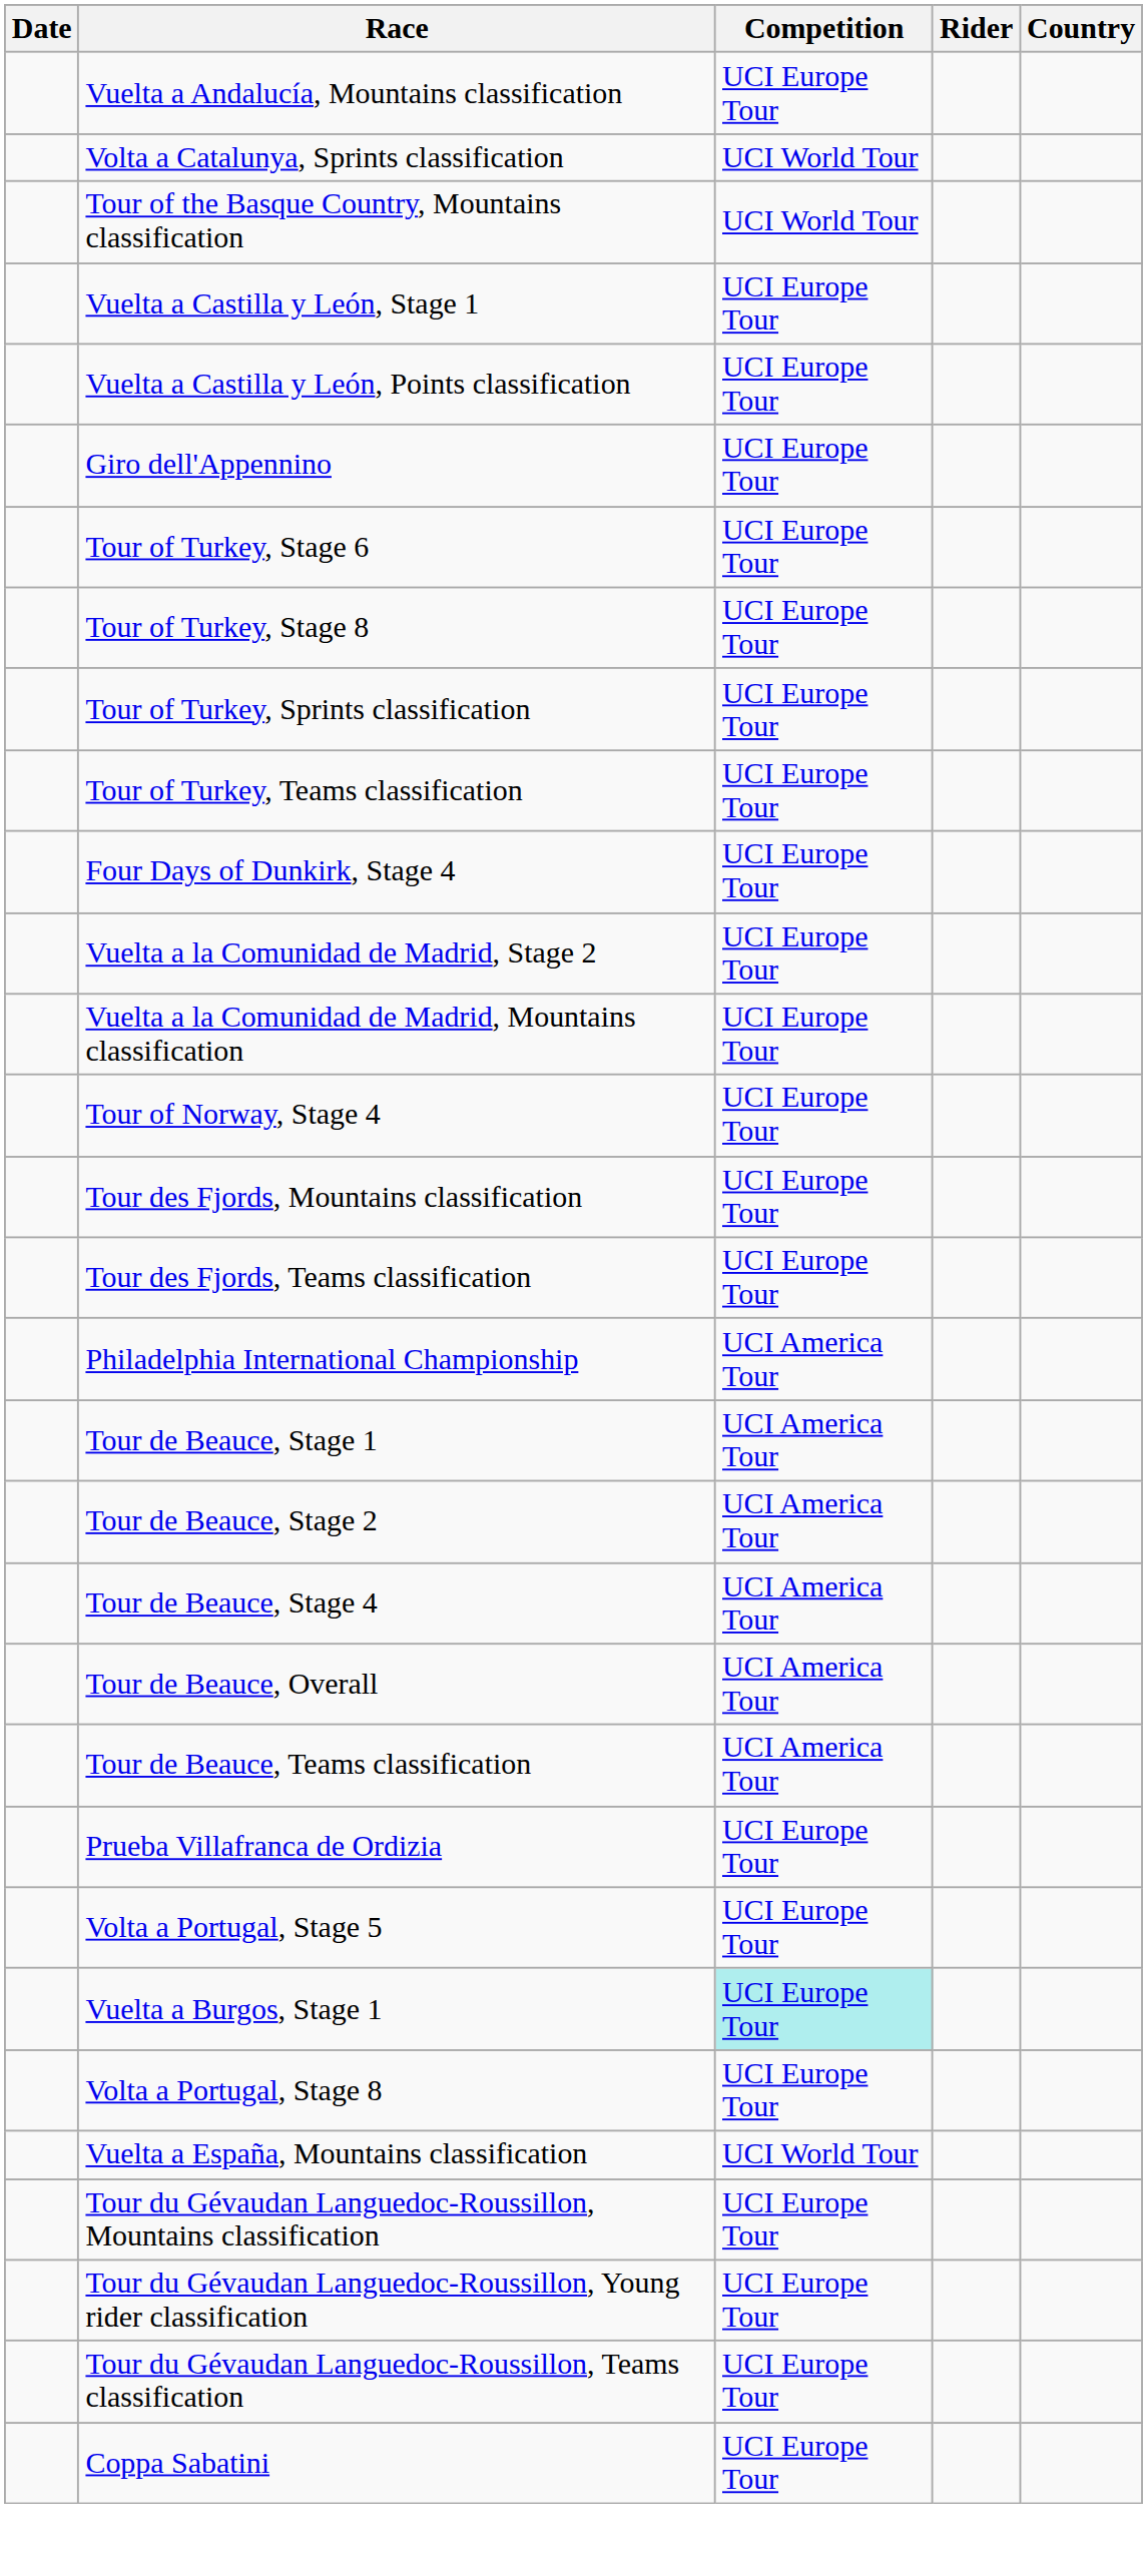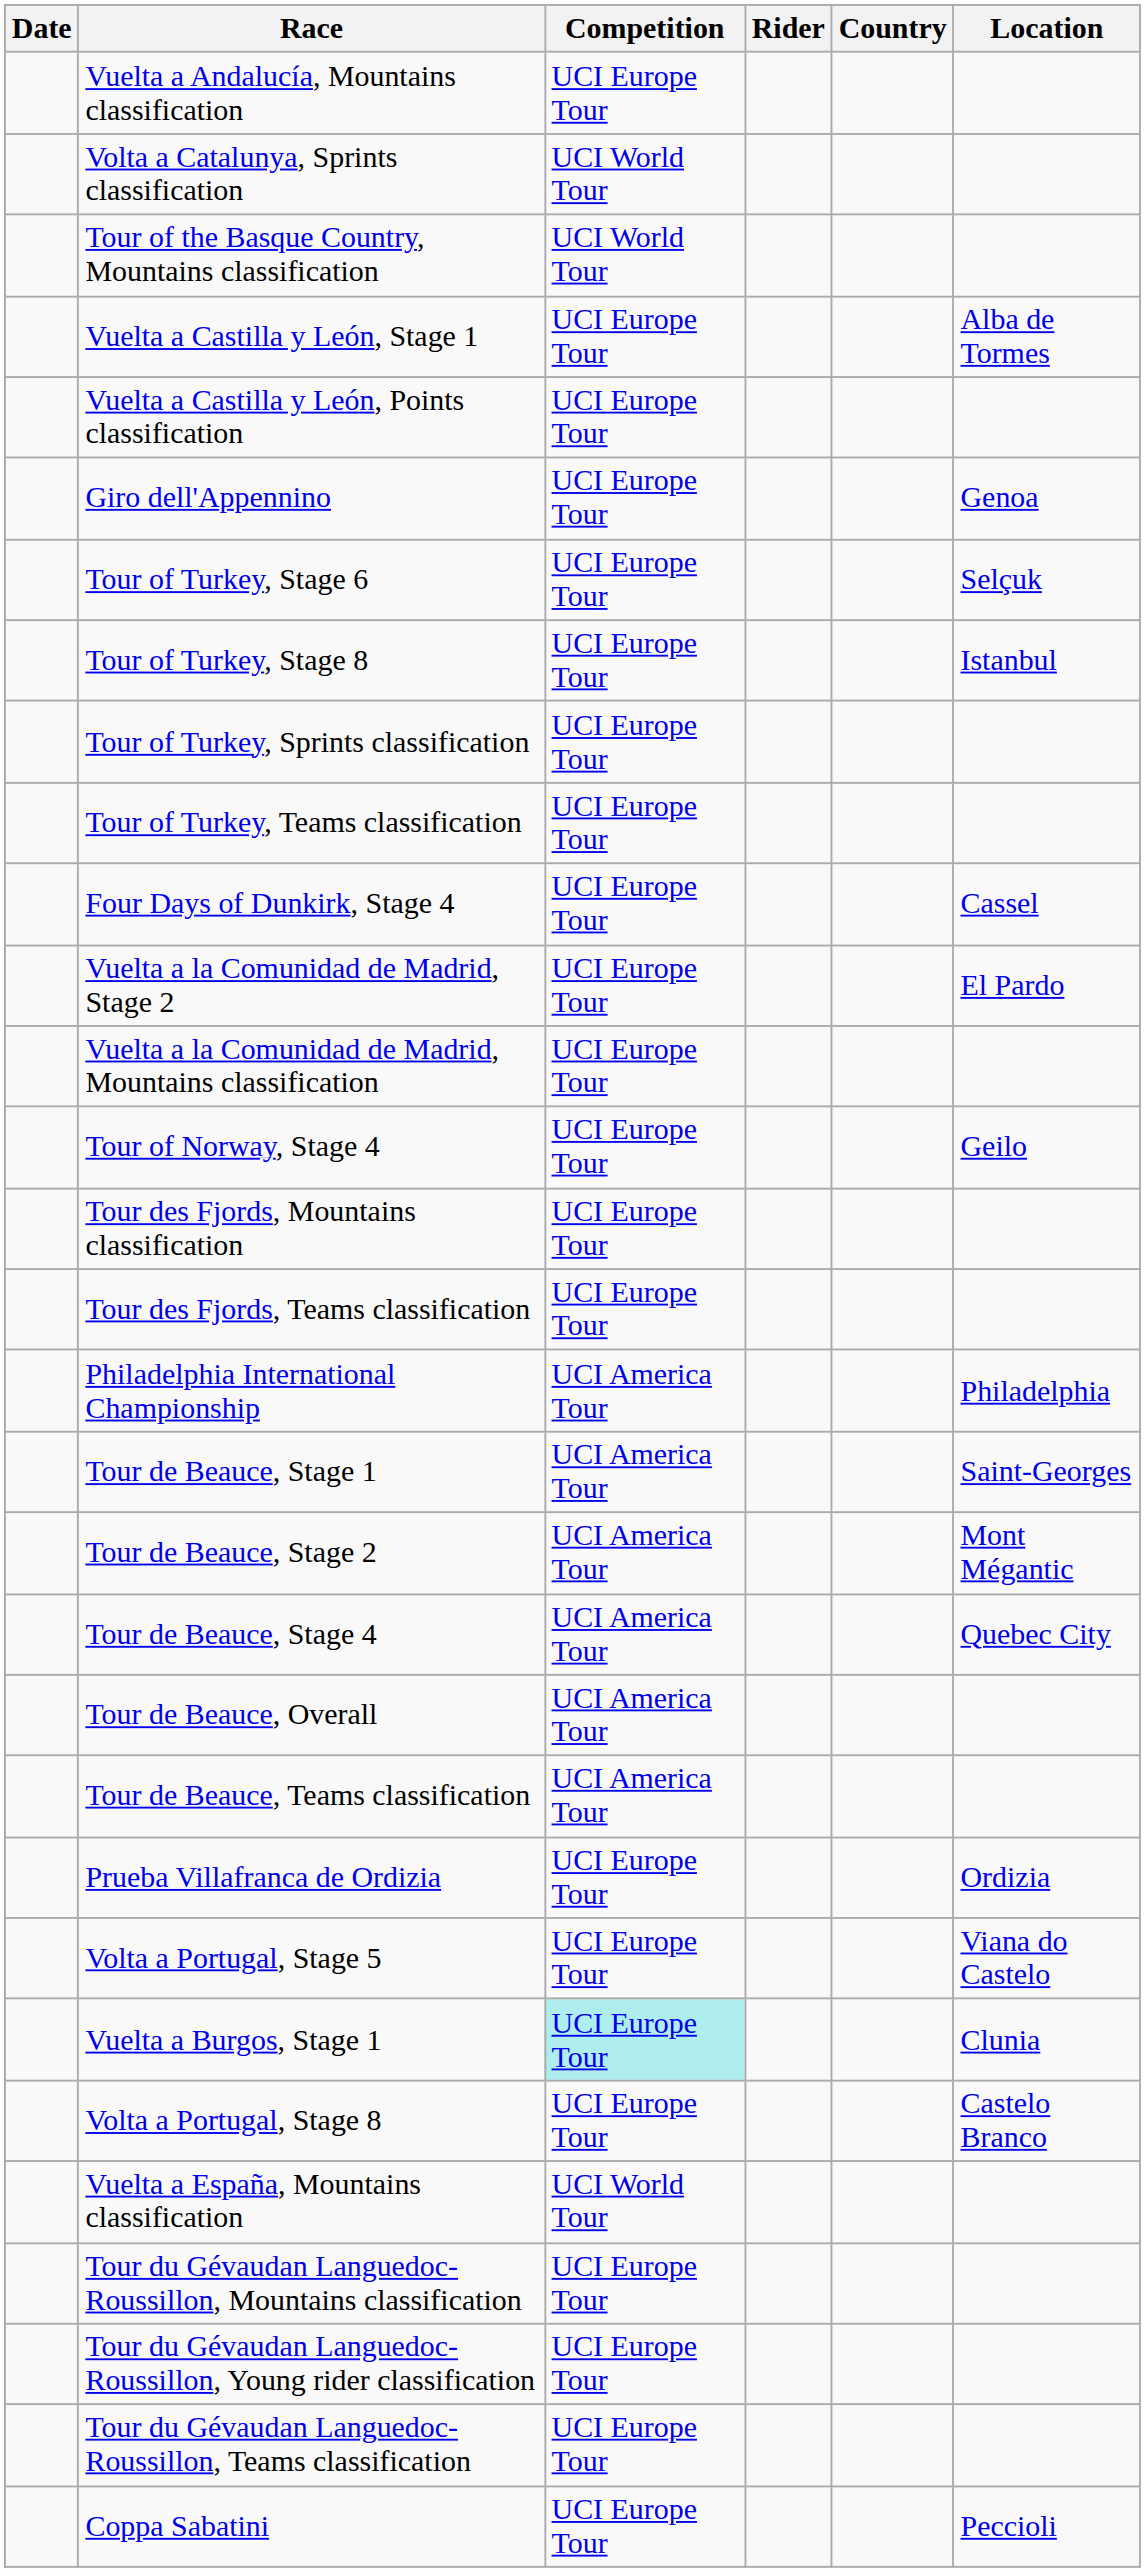 <table class="wikitable sortable">
 <tr>
 <th>Date</th>
 <th>Race</th>
 <th>Competition</th>
 <th>Rider</th>
 <th>Country</th>
+<th>Location</th>
 </tr>
 <tr>
 <td></td>
 <td><a href='#'>Vuelta a Andalucía</a>, Mountains classification</td>
 <td><a href='#'>UCI Europe Tour</a></td>
+<td></td>
 <td></td>
 <td></td>
 </tr>
 <tr>
 <td></td>
 <td><a href='#'>Volta a Catalunya</a>, Sprints classification</td>
 <td><a href='#'>UCI World Tour</a></td>
 <td></td>
 <td></td>
+<td></td>
 </tr>
 <tr>
 <td></td>
 <td><a href='#'>Tour of the Basque Country</a>, Mountains classification</td>
 <td><a href='#'>UCI World Tour</a></td>
+<td></td>
 <td></td>
 <td></td>
 </tr>
 <tr>
 <td></td>
 <td><a href='#'>Vuelta a Castilla y León</a>, Stage 1</td>
 <td><a href='#'>UCI Europe Tour</a></td>
 <td></td>
 <td></td>
+<td><a href='#'>Alba de Tormes</a></td>
 </tr>
 <tr>
 <td></td>
 <td><a href='#'>Vuelta a Castilla y León</a>, Points classification</td>
 <td><a href='#'>UCI Europe Tour</a></td>
+<td></td>
 <td></td>
 <td></td>
 </tr>
 <tr>
 <td></td>
 <td><a href='#'>Giro dell'Appennino</a></td>
 <td><a href='#'>UCI Europe Tour</a></td>
 <td></td>
 <td></td>
+<td><a href='#'>Genoa</a></td>
 </tr>
 <tr>
 <td></td>
 <td><a href='#'>Tour of Turkey</a>, Stage 6</td>
 <td><a href='#'>UCI Europe Tour</a></td>
 <td></td>
 <td></td>
+<td><a href='#'>Selçuk</a></td>
 </tr>
 <tr>
 <td></td>
 <td><a href='#'>Tour of Turkey</a>, Stage 8</td>
 <td><a href='#'>UCI Europe Tour</a></td>
 <td></td>
 <td></td>
+<td><a href='#'>Istanbul</a></td>
 </tr>
 <tr>
 <td></td>
 <td><a href='#'>Tour of Turkey</a>, Sprints classification</td>
 <td><a href='#'>UCI Europe Tour</a></td>
+<td></td>
 <td></td>
 <td></td>
 </tr>
 <tr>
 <td></td>
 <td><a href='#'>Tour of Turkey</a>, Teams classification</td>
 <td><a href='#'>UCI Europe Tour</a></td>
 <td align="center"></td>
 <td></td>
+<td></td>
 </tr>
 <tr>
 <td></td>
 <td><a href='#'>Four Days of Dunkirk</a>, Stage 4</td>
 <td><a href='#'>UCI Europe Tour</a></td>
 <td></td>
 <td></td>
+<td><a href='#'>Cassel</a></td>
 </tr>
 <tr>
 <td></td>
 <td><a href='#'>Vuelta a la Comunidad de Madrid</a>, Stage 2</td>
 <td><a href='#'>UCI Europe Tour</a></td>
 <td></td>
 <td></td>
+<td><a href='#'>El Pardo</a></td>
 </tr>
 <tr>
 <td></td>
 <td><a href='#'>Vuelta a la Comunidad de Madrid</a>, Mountains classification</td>
 <td><a href='#'>UCI Europe Tour</a></td>
+<td></td>
 <td></td>
 <td></td>
 </tr>
 <tr>
 <td></td>
 <td><a href='#'>Tour of Norway</a>, Stage 4</td>
 <td><a href='#'>UCI Europe Tour</a></td>
 <td></td>
 <td></td>
+<td><a href='#'>Geilo</a></td>
 </tr>
 <tr>
 <td></td>
 <td><a href='#'>Tour des Fjords</a>, Mountains classification</td>
 <td><a href='#'>UCI Europe Tour</a></td>
+<td></td>
 <td></td>
 <td></td>
 </tr>
 <tr>
 <td></td>
 <td><a href='#'>Tour des Fjords</a>, Teams classification</td>
 <td><a href='#'>UCI Europe Tour</a></td>
 <td align="center"></td>
 <td></td>
+<td></td>
 </tr>
 <tr>
 <td></td>
 <td><a href='#'>Philadelphia International Championship</a></td>
 <td><a href='#'>UCI America Tour</a></td>
 <td></td>
 <td></td>
+<td><a href='#'>Philadelphia</a></td>
 </tr>
 <tr>
 <td></td>
 <td><a href='#'>Tour de Beauce</a>, Stage 1</td>
 <td><a href='#'>UCI America Tour</a></td>
 <td></td>
 <td></td>
+<td><a href='#'>Saint-Georges</a></td>
 </tr>
 <tr>
 <td></td>
 <td><a href='#'>Tour de Beauce</a>, Stage 2</td>
 <td><a href='#'>UCI America Tour</a></td>
 <td></td>
 <td></td>
+<td><a href='#'>Mont Mégantic</a></td>
 </tr>
 <tr>
 <td></td>
 <td><a href='#'>Tour de Beauce</a>, Stage 4</td>
 <td><a href='#'>UCI America Tour</a></td>
 <td></td>
 <td></td>
+<td><a href='#'>Quebec City</a></td>
 </tr>
 <tr>
 <td></td>
 <td><a href='#'>Tour de Beauce</a>, Overall</td>
 <td><a href='#'>UCI America Tour</a></td>
+<td></td>
 <td></td>
 <td></td>
 </tr>
 <tr>
 <td></td>
 <td><a href='#'>Tour de Beauce</a>, Teams classification</td>
 <td><a href='#'>UCI America Tour</a></td>
 <td align="center"></td>
 <td></td>
+<td></td>
 </tr>
 <tr>
 <td></td>
 <td><a href='#'>Prueba Villafranca de Ordizia</a></td>
 <td><a href='#'>UCI Europe Tour</a></td>
 <td></td>
 <td></td>
+<td><a href='#'>Ordizia</a></td>
 </tr>
 <tr>
 <td></td>
 <td><a href='#'>Volta a Portugal</a>, Stage 5</td>
 <td><a href='#'>UCI Europe Tour</a></td>
 <td></td>
 <td></td>
+<td><a href='#'>Viana do Castelo</a></td>
 </tr>
 <tr>
 <td></td>
 <td><a href='#'>Vuelta a Burgos</a>, Stage 1</td>
 <td style="background: paleturquoise;"><a href='#'>UCI Europe Tour</a></td>
 <td></td>
 <td></td>
+<td><a href='#'>Clunia</a></td>
 </tr>
 <tr>
 <td></td>
 <td><a href='#'>Volta a Portugal</a>, Stage 8</td>
 <td><a href='#'>UCI Europe Tour</a></td>
 <td></td>
 <td></td>
+<td><a href='#'>Castelo Branco</a></td>
 </tr>
 <tr>
 <td></td>
 <td><a href='#'>Vuelta a España</a>, Mountains classification</td>
 <td><a href='#'>UCI World Tour</a></td>
+<td></td>
 <td></td>
 <td></td>
 </tr>
 <tr>
 <td></td>
 <td><a href='#'>Tour du Gévaudan Languedoc-Roussillon</a>, Mountains classification</td>
 <td><a href='#'>UCI Europe Tour</a></td>
 <td></td>
 <td></td>
+<td></td>
 </tr>
 <tr>
 <td></td>
 <td><a href='#'>Tour du Gévaudan Languedoc-Roussillon</a>, Young rider classification</td>
 <td><a href='#'>UCI Europe Tour</a></td>
+<td></td>
 <td></td>
 <td></td>
 </tr>
 <tr>
 <td></td>
 <td><a href='#'>Tour du Gévaudan Languedoc-Roussillon</a>, Teams classification</td>
 <td><a href='#'>UCI Europe Tour</a></td>
 <td align="center"></td>
 <td></td>
+<td></td>
 </tr>
 <tr>
 <td></td>
 <td><a href='#'>Coppa Sabatini</a></td>
 <td><a href='#'>UCI Europe Tour</a></td>
 <td></td>
 <td></td>
+<td><a href='#'>Peccioli</a></td>
 </tr>
 </table>
